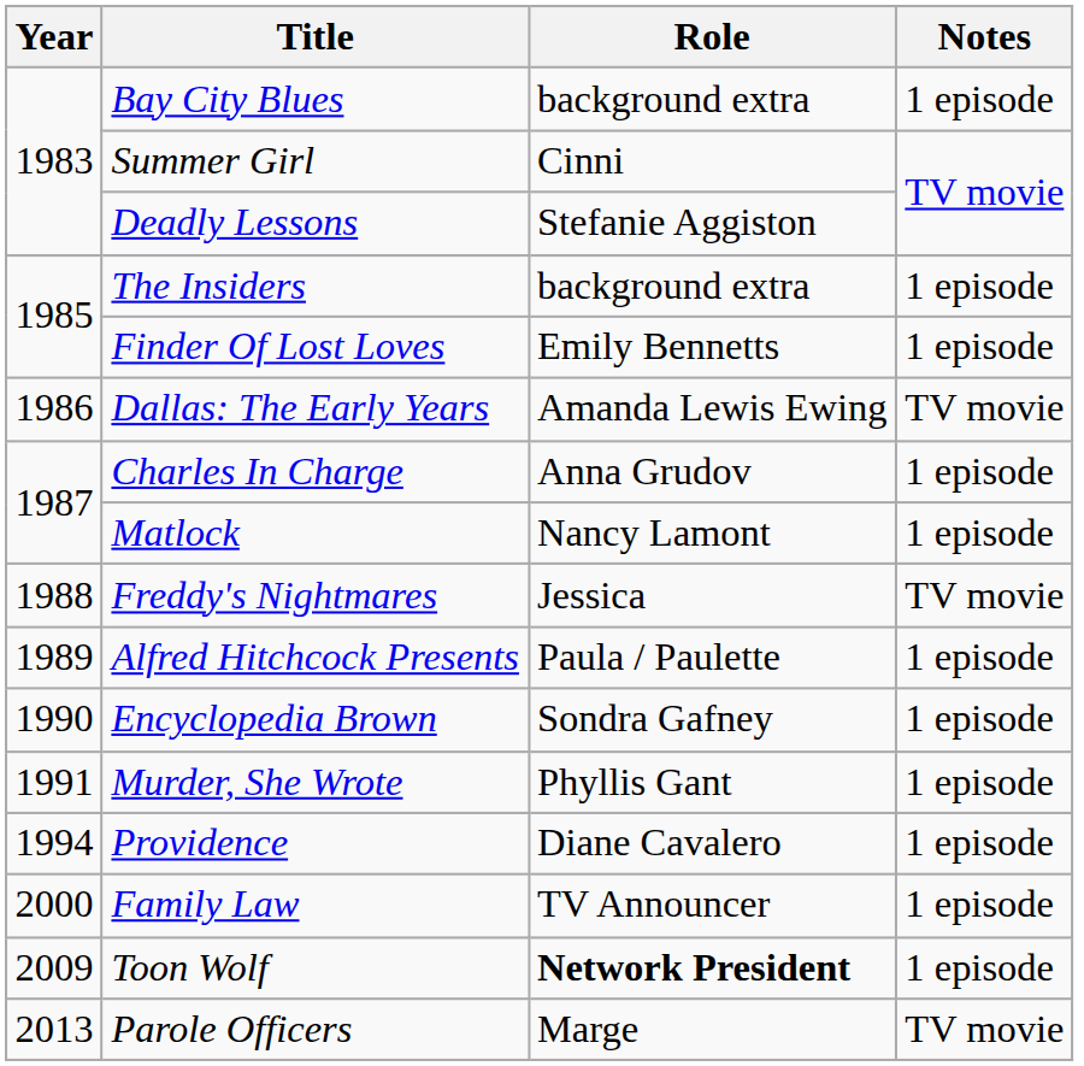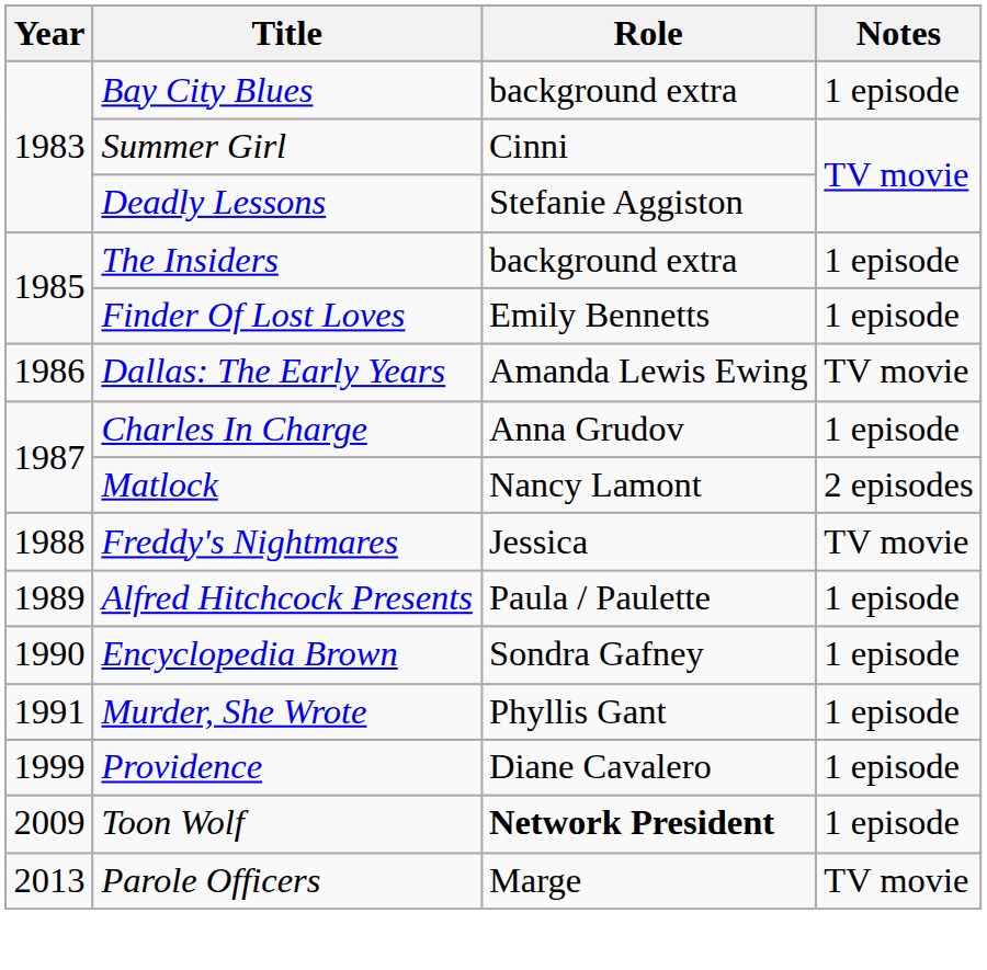 <table class="wikitable">
 <tr>
 <th>Year</th>
 <th>Title</th>
 <th>Role</th>
 <th>Notes</th>
 </tr>
 <tr>
 <td rowspan="3">1983</td>
 <td><em><a href='#'>Bay City Blues</a></em></td>
 <td>background extra</td>
 <td>1 episode</td>
 </tr>
 <tr>
 <td><em>Summer Girl</em></td>
 <td>Cinni</td>
 <td rowspan="2"><a href='#'>TV movie</a></td>
 </tr>
 <tr>
 <td><em><a href='#'>Deadly Lessons</a></em></td>
 <td>Stefanie Aggiston</td>
 </tr>
 <tr>
 <td rowspan="2">1985</td>
 <td><em><a href='#'>The Insiders</a></em></td>
 <td>background extra</td>
 <td>1 episode</td>
 </tr>
 <tr>
 <td><em><a href='#'>Finder Of Lost Loves</a></em></td>
 <td>Emily Bennetts</td>
 <td>1 episode</td>
 </tr>
 <tr>
 <td>1986</td>
 <td><em><a href='#'>Dallas: The Early Years</a></em></td>
 <td>Amanda Lewis Ewing</td>
 <td>TV movie</td>
 </tr>
 <tr>
 <td rowspan="2">1987</td>
 <td><em><a href='#'>Charles In Charge</a></em></td>
 <td>Anna Grudov</td>
 <td>1 episode</td>
 </tr>
 <tr>
 <td><em><a href='#'>Matlock</a></em></td>
 <td>Nancy Lamont</td>
-<td>1 episode</td>
+<td>2 episodes</td>
 </tr>
 <tr>
 <td>1988</td>
 <td><em><a href='#'>Freddy's Nightmares</a></em></td>
 <td>Jessica</td>
 <td>TV movie</td>
 </tr>
 <tr>
 <td>1989</td>
 <td><em><a href='#'>Alfred Hitchcock Presents</a></em></td>
 <td>Paula / Paulette</td>
 <td>1 episode</td>
 </tr>
 <tr>
 <td>1990</td>
 <td><em><a href='#'>Encyclopedia Brown</a></em></td>
 <td>Sondra Gafney</td>
 <td>1 episode</td>
 </tr>
 <tr>
 <td>1991</td>
 <td><em><a href='#'>Murder, She Wrote</a></em></td>
 <td>Phyllis Gant</td>
 <td>1 episode</td>
 </tr>
 <tr>
-<td>1994</td>
+<td>1999</td>
 <td><em><a href='#'>Providence</a></em></td>
 <td>Diane Cavalero</td>
-<td>1 episode</td>
-</tr>
-<tr>
-<td>2000</td>
-<td><em><a href='#'>Family Law</a></em></td>
-<td>TV Announcer</td>
 <td>1 episode</td>
 </tr>
 <tr>
 <td>2009</td>
 <td><em>Toon Wolf</em></td>
 <td><strong>Network President</strong></td>
 <td>1 episode</td>
 </tr>
 <tr>
 <td>2013</td>
 <td><em>Parole Officers</em></td>
 <td>Marge</td>
 <td>TV movie</td>
 </tr>
 </table>
